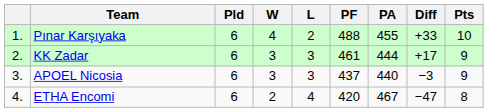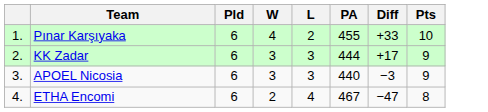 <table class="wikitable" style="text-align:center">
 <tr>
 <th width=25></th>
 <th width=220>Team</th>
 <th width=40>Pld</th>
 <th width=40>W</th>
 <th width=40>L</th>
-<th width=40>PF</th>
 <th width=40>PA</th>
 <th width=40>Diff</th>
 <th width=40>Pts</th>
 </tr>
 <tr style="background:#ccffcc;">
 <td>1.</td>
 <td align=left> <a href='#'>Pınar Karşıyaka</a></td>
 <td>6</td>
 <td>4</td>
 <td>2</td>
-<td>488</td>
 <td>455</td>
 <td>+33</td>
 <td>10</td>
 </tr>
 <tr style="background:#ccffcc;">
 <td>2.</td>
 <td align=left> <a href='#'>KK Zadar</a></td>
 <td>6</td>
 <td>3</td>
 <td>3</td>
-<td>461</td>
 <td>444</td>
 <td>+17</td>
 <td>9</td>
 </tr>
 <tr>
 <td>3.</td>
 <td align=left> <a href='#'>APOEL Nicosia</a></td>
 <td>6</td>
 <td>3</td>
 <td>3</td>
-<td>437</td>
 <td>440</td>
 <td>−3</td>
 <td>9</td>
 </tr>
 <tr>
 <td>4.</td>
 <td align=left> <a href='#'>ETHA Encomi</a></td>
 <td>6</td>
 <td>2</td>
 <td>4</td>
-<td>420</td>
 <td>467</td>
 <td>−47</td>
 <td>8</td>
 </tr>
 </table>
